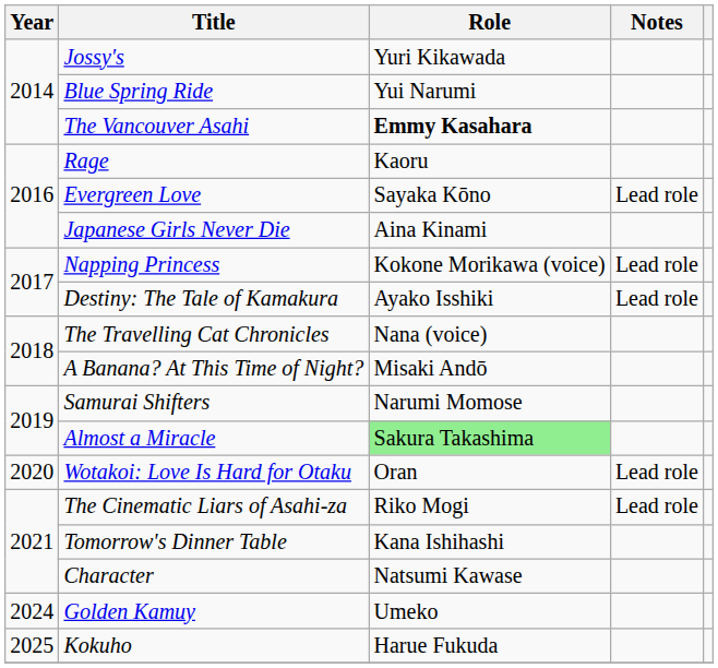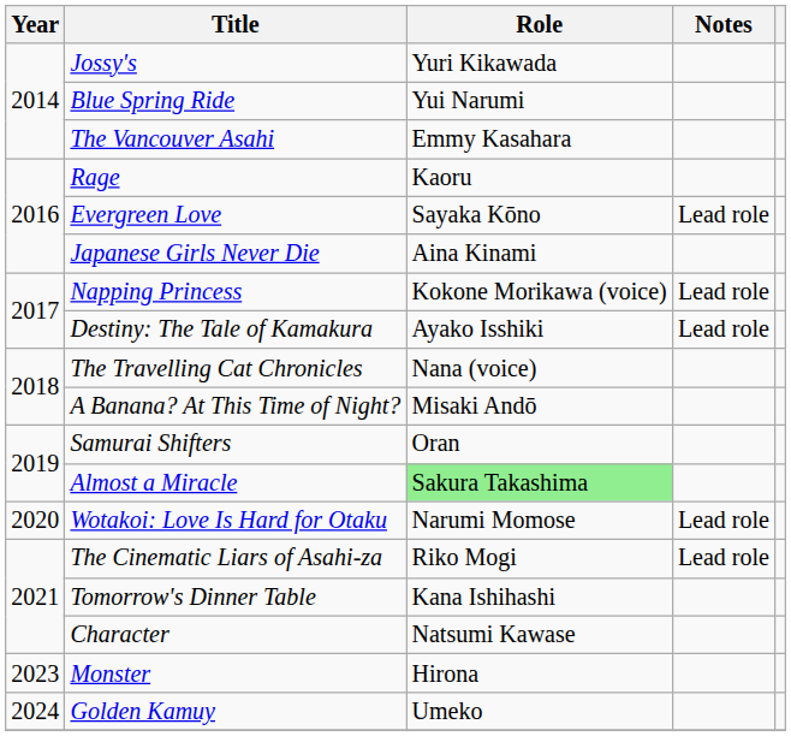 <table class="wikitable sortable">
 <tr>
 <th>Year</th>
 <th>Title</th>
 <th>Role</th>
 <th class="unsortable">Notes</th>
 <th class="unsortable"></th>
 </tr>
 <tr>
 <td rowspan="3">2014</td>
 <td><em><a href='#'>Jossy's</a></em></td>
 <td>Yuri Kikawada</td>
 <td></td>
 <td></td>
 </tr>
 <tr>
 <td><em><a href='#'>Blue Spring Ride</a></em></td>
 <td>Yui Narumi</td>
 <td></td>
 <td></td>
 </tr>
 <tr>
 <td><em><a href='#'>The Vancouver Asahi</a></em></td>
-<td><strong>Emmy Kasahara</strong></td>
+<td>Emmy Kasahara</td>
 <td></td>
 <td></td>
 </tr>
 <tr>
 <td rowspan="3">2016</td>
 <td><em><a href='#'>Rage</a></em></td>
 <td>Kaoru</td>
 <td></td>
 <td></td>
 </tr>
 <tr>
 <td><em><a href='#'>Evergreen Love</a></em></td>
 <td>Sayaka Kōno</td>
 <td>Lead role</td>
 <td></td>
 </tr>
 <tr>
 <td><em><a href='#'>Japanese Girls Never Die</a></em></td>
 <td>Aina Kinami</td>
 <td></td>
 <td></td>
 </tr>
 <tr>
 <td rowspan="2">2017</td>
 <td><em><a href='#'>Napping Princess</a></em></td>
 <td>Kokone Morikawa (voice)</td>
 <td>Lead role</td>
 <td></td>
 </tr>
 <tr>
 <td><em>Destiny: The Tale of Kamakura</em></td>
 <td>Ayako Isshiki</td>
 <td>Lead role</td>
 <td></td>
 </tr>
 <tr>
 <td rowspan="2">2018</td>
 <td><em>The Travelling Cat Chronicles</em></td>
 <td>Nana (voice)</td>
 <td></td>
 <td></td>
 </tr>
 <tr>
 <td><em>A Banana? At This Time of Night?</em></td>
 <td>Misaki Andō</td>
 <td></td>
 <td></td>
 </tr>
 <tr>
 <td rowspan="2">2019</td>
 <td><em>Samurai Shifters</em></td>
-<td>Narumi Momose</td>
+<td>Oran</td>
 <td></td>
 <td></td>
 </tr>
 <tr>
 <td><em><a href='#'>Almost a Miracle</a></em></td>
 <td style="background: lightgreen;">Sakura Takashima</td>
 <td></td>
 <td></td>
 </tr>
 <tr>
 <td>2020</td>
 <td><em><a href='#'>Wotakoi: Love Is Hard for Otaku</a></em></td>
-<td>Oran</td>
+<td>Narumi Momose</td>
 <td>Lead role</td>
 <td></td>
 </tr>
 <tr>
 <td rowspan="3">2021</td>
 <td><em>The Cinematic Liars of Asahi-za</em></td>
 <td>Riko Mogi</td>
 <td>Lead role</td>
 <td></td>
 </tr>
 <tr>
 <td><em>Tomorrow's Dinner Table</em></td>
 <td>Kana Ishihashi</td>
 <td></td>
 <td></td>
 </tr>
 <tr>
 <td><em>Character</em></td>
 <td>Natsumi Kawase</td>
 <td></td>
 <td></td>
 </tr>
 <tr>
+<td>2023</td>
+<td><em><a href='#'>Monster</a></em></td>
+<td>Hirona</td>
+<td></td>
+<td></td>
+</tr>
+<tr>
 <td>2024</td>
 <td><em><a href='#'>Golden Kamuy</a></em></td>
 <td>Umeko</td>
 <td></td>
 <td></td>
 </tr>
 <tr>
-<td>2025</td>
-<td><em>Kokuho</em></td>
-<td>Harue Fukuda</td>
-<td></td>
-<td></td>
-</tr>
-<tr>
 </tr>
 </table>
